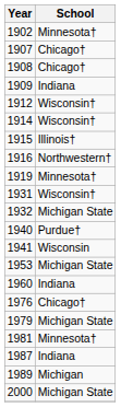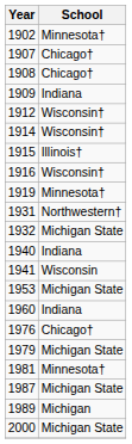 <table class="wikitable">
 <tr>
 <th>Year</th>
 <th>School</th>
 </tr>
 <tr>
 <td>1902</td>
 <td>Minnesota†</td>
 </tr>
 <tr>
 <td>1907</td>
 <td>Chicago†</td>
 </tr>
 <tr>
 <td>1908</td>
 <td>Chicago†</td>
 </tr>
 <tr>
 <td>1909</td>
 <td>Indiana</td>
 </tr>
 <tr>
 <td>1912</td>
 <td>Wisconsin†</td>
 </tr>
 <tr>
 <td>1914</td>
 <td>Wisconsin†</td>
 </tr>
 <tr>
 <td>1915</td>
 <td>Illinois†</td>
 </tr>
 <tr>
 <td>1916</td>
-<td>Northwestern†</td>
+<td>Wisconsin†</td>
 </tr>
 <tr>
 <td>1919</td>
 <td>Minnesota†</td>
 </tr>
 <tr>
 <td>1931</td>
-<td>Wisconsin†</td>
+<td>Northwestern†</td>
 </tr>
 <tr>
 <td>1932</td>
 <td>Michigan State</td>
 </tr>
 <tr>
 <td>1940</td>
-<td>Purdue†</td>
+<td>Indiana</td>
 </tr>
 <tr>
 <td>1941</td>
 <td>Wisconsin</td>
 </tr>
 <tr>
 <td>1953</td>
 <td>Michigan State</td>
 </tr>
 <tr>
 <td>1960</td>
 <td>Indiana</td>
 </tr>
 <tr>
 <td>1976</td>
 <td>Chicago†</td>
 </tr>
 <tr>
 <td>1979</td>
 <td>Michigan State</td>
 </tr>
 <tr>
 <td>1981</td>
 <td>Minnesota†</td>
 </tr>
 <tr>
 <td>1987</td>
-<td>Indiana</td>
+<td>Michigan State</td>
 </tr>
 <tr>
 <td>1989</td>
 <td>Michigan</td>
 </tr>
 <tr>
 <td>2000</td>
 <td>Michigan State</td>
 </tr>
 <tr>
 </tr>
 </table>
